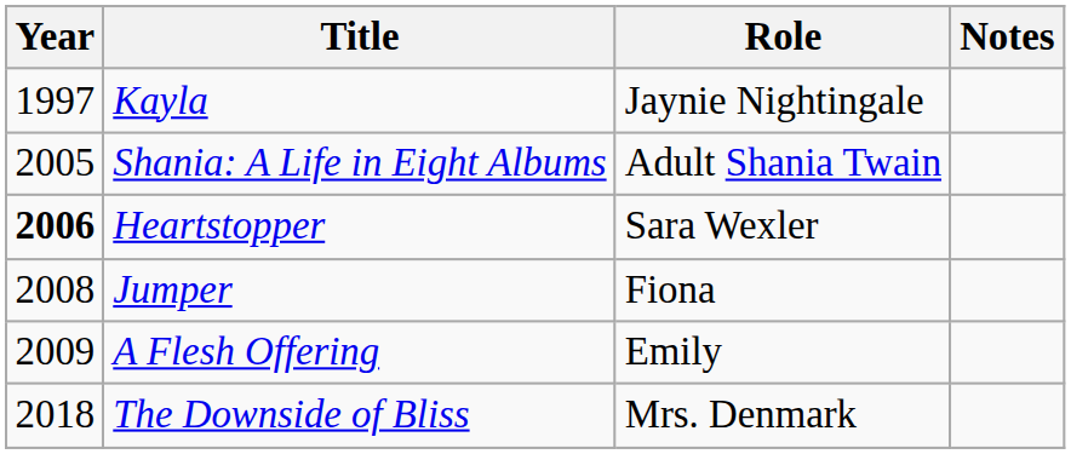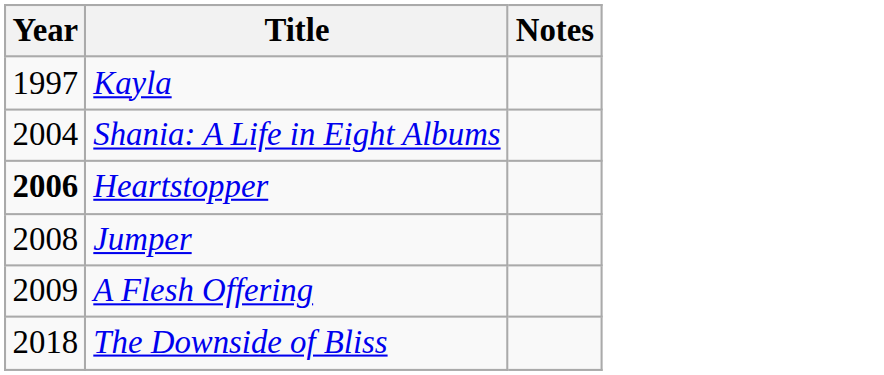 <table class="wikitable sortable">
 <tr>
 <th>Year</th>
 <th>Title</th>
-<th>Role</th>
 <th class="unsortable">Notes</th>
 </tr>
 <tr>
 <td>1997</td>
 <td><em><a href='#'>Kayla</a></em></td>
-<td>Jaynie Nightingale</td>
 <td></td>
 </tr>
 <tr>
-<td>2005</td>
+<td>2004</td>
 <td><em><a href='#'>Shania: A Life in Eight Albums</a></em></td>
-<td>Adult <a href='#'>Shania Twain</a></td>
 <td></td>
 </tr>
 <tr>
 <td><strong>2006</strong></td>
 <td><em><a href='#'>Heartstopper</a></em></td>
-<td>Sara Wexler</td>
 <td></td>
 </tr>
 <tr>
 <td>2008</td>
 <td><em><a href='#'>Jumper</a></em></td>
-<td>Fiona</td>
 <td></td>
 </tr>
 <tr>
 <td>2009</td>
 <td data-sort-value="Flesh Offering, A"><em><a href='#'>A Flesh Offering</a></em></td>
-<td>Emily</td>
 <td></td>
 </tr>
 <tr>
 <td>2018</td>
 <td data-sort-value="Downside of Bliss, The"><em><a href='#'>The Downside of Bliss</a></em></td>
-<td>Mrs. Denmark</td>
 <td></td>
 </tr>
 </table>
